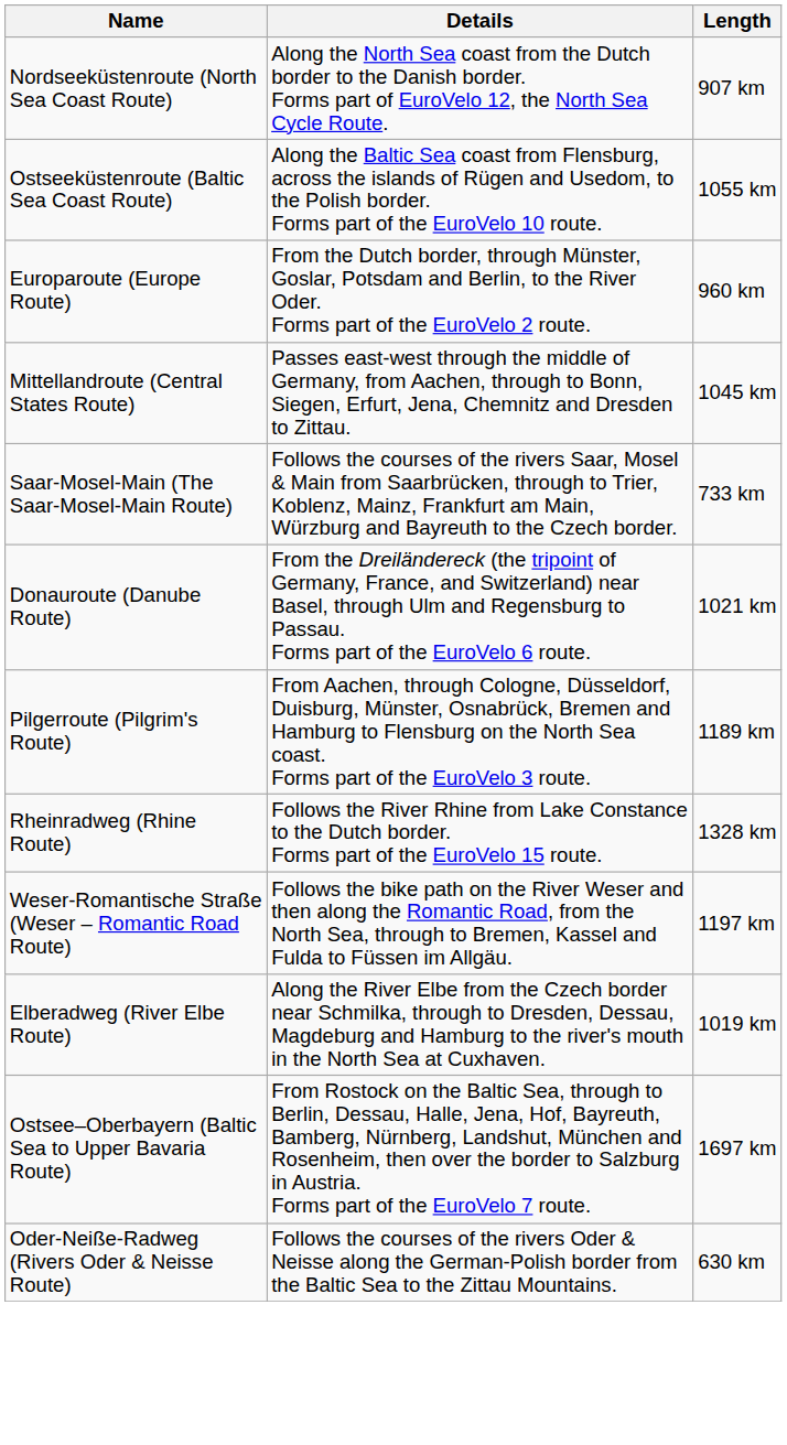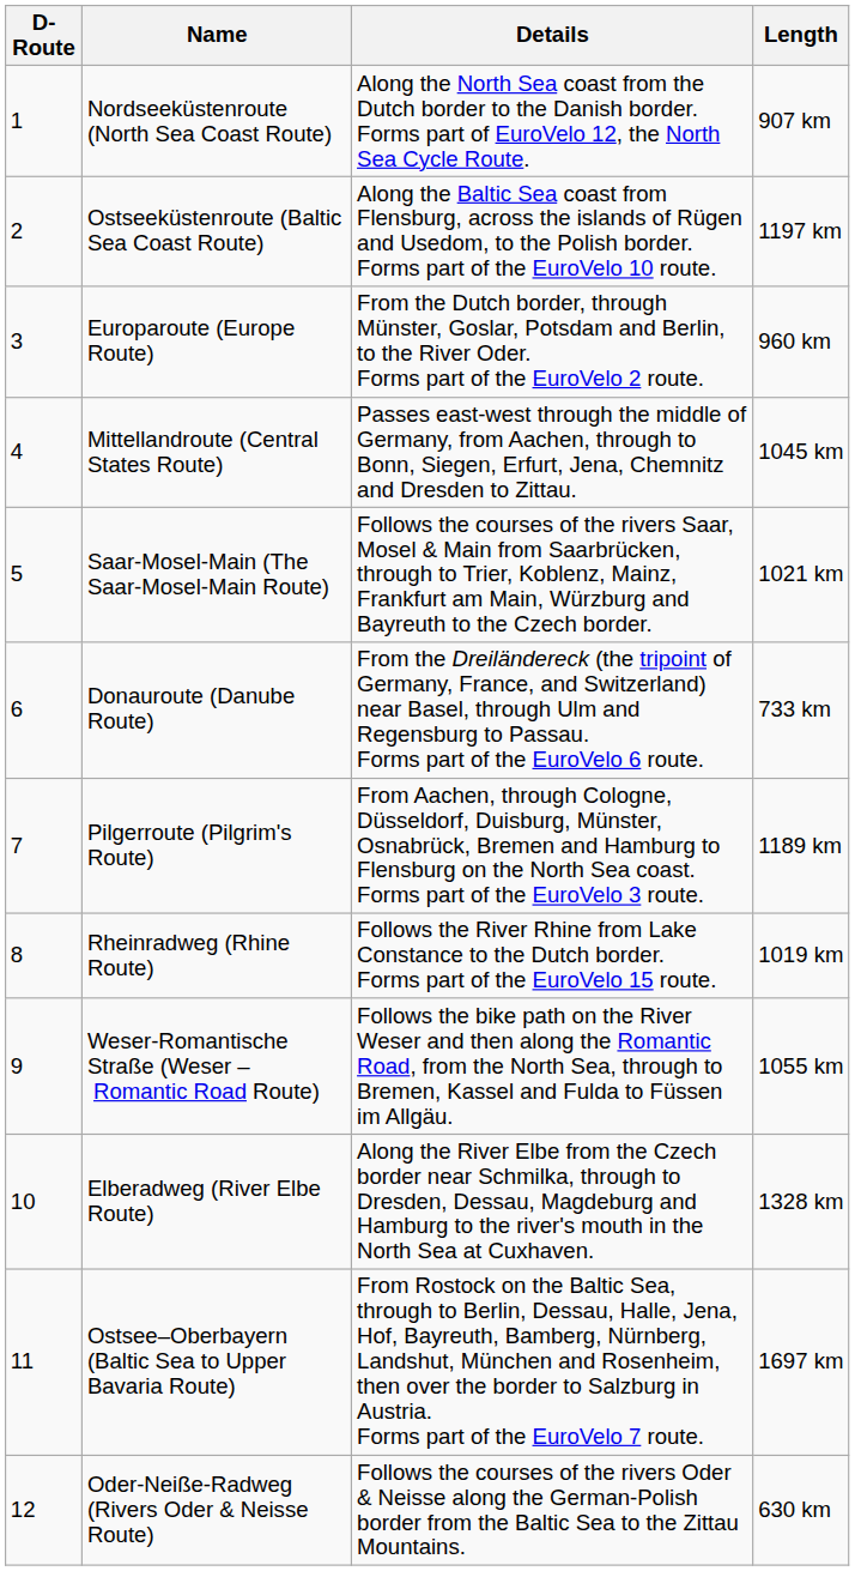 <table class="wikitable">
 <tr>
+<th>D-Route</th>
 <th>Name</th>
 <th>Details</th>
 <th>Length</th>
 </tr>
 <tr>
+<td>1</td>
 <td>Nordseeküstenroute (North Sea Coast Route)</td>
 <td>Along the <a href='#'>North Sea</a> coast from the Dutch border to the Danish border. <br>Forms part of <a href='#'>EuroVelo 12</a>, the <a href='#'>North Sea Cycle Route</a>.</td>
 <td>907 km</td>
 </tr>
 <tr>
+<td>2</td>
 <td>Ostseeküstenroute (Baltic Sea Coast Route)</td>
 <td>Along the <a href='#'>Baltic Sea</a> coast from Flensburg, across the islands of Rügen and Usedom, to the Polish border.<br>Forms part of the <a href='#'>EuroVelo 10</a> route.</td>
-<td>1055 km</td>
+<td>1197 km</td>
 </tr>
 <tr>
+<td>3</td>
 <td>Europaroute (Europe Route)</td>
 <td>From the Dutch border, through Münster, Goslar, Potsdam and Berlin, to the River Oder.<br>Forms part of the <a href='#'>EuroVelo 2</a> route.</td>
 <td>960 km</td>
 </tr>
 <tr>
+<td>4</td>
 <td>Mittellandroute (Central States Route)</td>
 <td>Passes east-west through the middle of Germany, from Aachen, through to Bonn, Siegen, Erfurt, Jena, Chemnitz and Dresden to Zittau.</td>
 <td>1045 km</td>
 </tr>
 <tr>
+<td>5</td>
 <td>Saar-Mosel-Main (The Saar-Mosel-Main Route)</td>
 <td>Follows the courses of the rivers Saar, Mosel & Main from Saarbrücken, through to Trier, Koblenz, Mainz, Frankfurt am Main, Würzburg and Bayreuth to the Czech border.</td>
+<td>1021 km</td>
+</tr>
+<tr>
+<td>6</td>
+<td>Donauroute (Danube Route)</td>
+<td>From the <em>Dreiländereck</em> (the <a href='#'>tripoint</a> of Germany, France, and Switzerland) near Basel, through Ulm and Regensburg to Passau.<br>Forms part of the <a href='#'>EuroVelo 6</a> route.</td>
 <td>733 km</td>
 </tr>
 <tr>
-<td>Donauroute (Danube Route)</td>
-<td>From the <em>Dreiländereck</em> (the <a href='#'>tripoint</a> of Germany, France, and Switzerland) near Basel, through Ulm and Regensburg to Passau.<br>Forms part of the <a href='#'>EuroVelo 6</a> route.</td>
-<td>1021 km</td>
-</tr>
-<tr>
+<td>7</td>
 <td>Pilgerroute (Pilgrim's Route)</td>
 <td>From Aachen, through Cologne, Düsseldorf, Duisburg, Münster, Osnabrück, Bremen and Hamburg to Flensburg on the North Sea coast.<br>Forms part of the <a href='#'>EuroVelo 3</a> route.</td>
 <td>1189 km</td>
 </tr>
 <tr>
+<td>8</td>
 <td>Rheinradweg (Rhine Route)</td>
 <td>Follows the River Rhine from Lake Constance to the Dutch border.<br>Forms part of the <a href='#'>EuroVelo 15</a> route.</td>
+<td>1019 km</td>
+</tr>
+<tr>
+<td>9</td>
+<td>Weser-Romantische Straße (Weser – <a href='#'>Romantic Road</a> Route)</td>
+<td>Follows the bike path on the River Weser and then along the <a href='#'>Romantic Road</a>, from the North Sea, through to Bremen, Kassel and Fulda to Füssen im Allgäu.</td>
+<td>1055 km</td>
+</tr>
+<tr>
+<td>10</td>
+<td>Elberadweg (River Elbe Route)</td>
+<td>Along the River Elbe from the Czech border near Schmilka, through to Dresden, Dessau, Magdeburg and Hamburg to the river's mouth in the North Sea at Cuxhaven.</td>
 <td>1328 km</td>
 </tr>
 <tr>
-<td>Weser-Romantische Straße (Weser – <a href='#'>Romantic Road</a> Route)</td>
-<td>Follows the bike path on the River Weser and then along the <a href='#'>Romantic Road</a>, from the North Sea, through to Bremen, Kassel and Fulda to Füssen im Allgäu.</td>
-<td>1197 km</td>
-</tr>
-<tr>
-<td>Elberadweg (River Elbe Route)</td>
-<td>Along the River Elbe from the Czech border near Schmilka, through to Dresden, Dessau, Magdeburg and Hamburg to the river's mouth in the North Sea at Cuxhaven.</td>
-<td>1019 km</td>
-</tr>
-<tr>
+<td>11</td>
 <td>Ostsee–Oberbayern (Baltic Sea to Upper Bavaria Route)</td>
 <td>From Rostock on the Baltic Sea, through to Berlin, Dessau, Halle, Jena, Hof, Bayreuth, Bamberg, Nürnberg, Landshut, München and Rosenheim, then over the border to Salzburg in Austria.<br>Forms part of the <a href='#'>EuroVelo 7</a> route.</td>
 <td>1697 km</td>
 </tr>
 <tr>
+<td>12</td>
 <td>Oder-Neiße-Radweg (Rivers Oder & Neisse Route)</td>
 <td>Follows the courses of the rivers Oder & Neisse along the German-Polish border from the Baltic Sea to the Zittau Mountains.</td>
 <td>630 km</td>
 </tr>
 </table>
